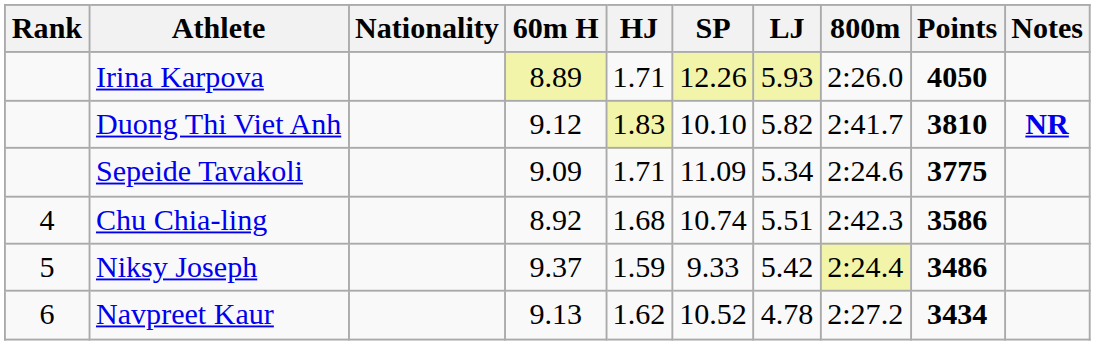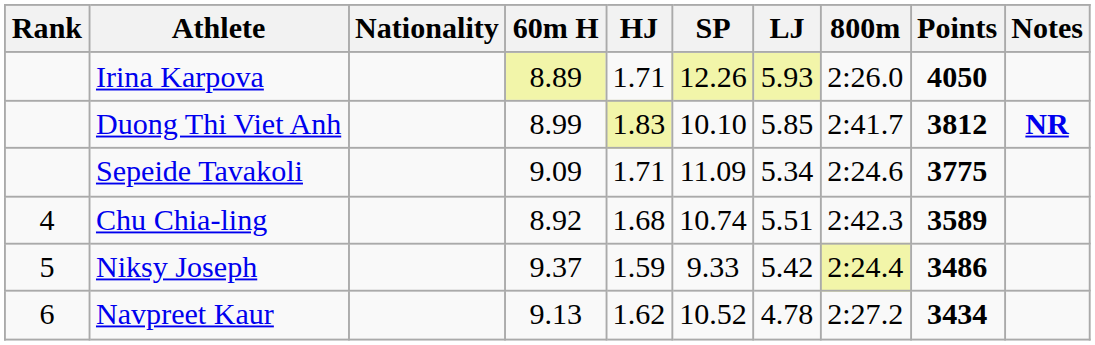 <table class="wikitable sortable" style=" text-align:center">
 <tr>
 <th>Rank</th>
 <th>Athlete</th>
 <th>Nationality</th>
 <th>60m H</th>
 <th>HJ</th>
 <th>SP</th>
 <th>LJ</th>
 <th>800m</th>
 <th>Points</th>
 <th>Notes</th>
 </tr>
 <tr>
 <td></td>
 <td align=left><a href='#'>Irina Karpova</a></td>
 <td align=left></td>
 <td bgcolor=#F2F5A9>8.89</td>
 <td>1.71</td>
 <td bgcolor=#F2F5A9>12.26</td>
 <td bgcolor=#F2F5A9>5.93</td>
 <td>2:26.0</td>
 <td><strong>4050</strong></td>
 <td></td>
 </tr>
 <tr>
 <td></td>
 <td align=left><a href='#'>Duong Thi Viet Anh</a></td>
 <td align=left></td>
-<td>9.12</td>
+<td>8.99</td>
 <td bgcolor=#F2F5A9>1.83</td>
 <td>10.10</td>
-<td>5.82</td>
+<td>5.85</td>
 <td>2:41.7</td>
-<td><strong>3810</strong></td>
+<td><strong>3812</strong></td>
 <td><strong><a href='#'>NR</a></strong></td>
 </tr>
 <tr>
 <td></td>
 <td align=left><a href='#'>Sepeide Tavakoli</a></td>
 <td align=left></td>
 <td>9.09</td>
 <td>1.71</td>
 <td>11.09</td>
 <td>5.34</td>
 <td>2:24.6</td>
 <td><strong>3775</strong></td>
 <td></td>
 </tr>
 <tr>
 <td>4</td>
 <td align=left><a href='#'>Chu Chia-ling</a></td>
 <td align=left></td>
 <td>8.92</td>
 <td>1.68</td>
 <td>10.74</td>
 <td>5.51</td>
 <td>2:42.3</td>
-<td><strong>3586</strong></td>
+<td><strong>3589</strong></td>
 <td></td>
 </tr>
 <tr>
 <td>5</td>
 <td align=left><a href='#'>Niksy Joseph</a></td>
 <td align=left></td>
 <td>9.37</td>
 <td>1.59</td>
 <td>9.33</td>
 <td>5.42</td>
 <td bgcolor=#F2F5A9>2:24.4</td>
 <td><strong>3486</strong></td>
 <td></td>
 </tr>
 <tr>
 <td>6</td>
 <td align=left><a href='#'>Navpreet Kaur</a></td>
 <td align=left></td>
 <td>9.13</td>
 <td>1.62</td>
 <td>10.52</td>
 <td>4.78</td>
 <td>2:27.2</td>
 <td><strong>3434</strong></td>
 <td></td>
 </tr>
 </table>
